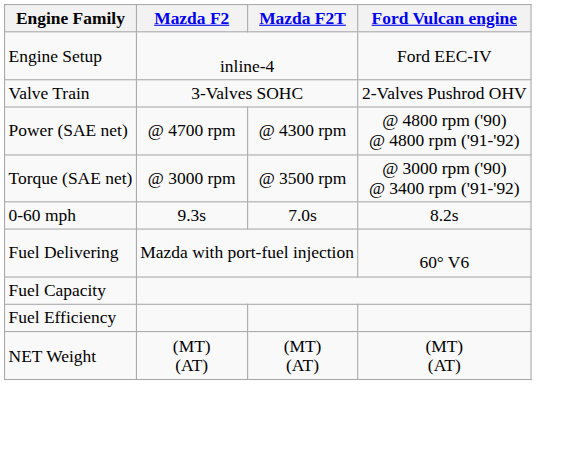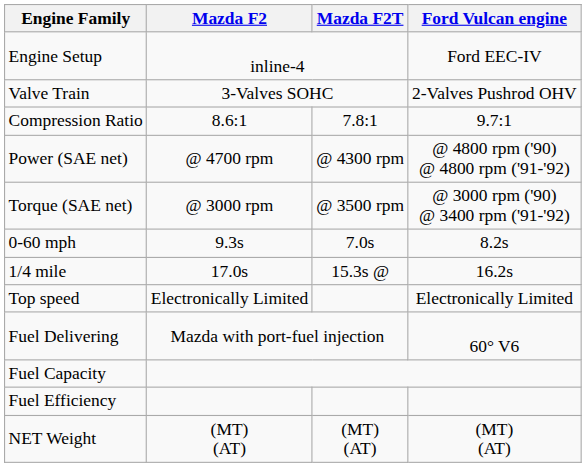 <table class="wikitable">
 <tr>
 <th>Engine Family</th>
 <th><a href='#'>Mazda F2</a></th>
 <th><a href='#'>Mazda F2T</a></th>
 <th><a href='#'>Ford Vulcan engine</a></th>
 </tr>
 <tr>
 <td>Engine Setup</td>
 <td align="center"colspan="2"><br>inline-4</td>
 <td align="center">Ford EEC-IV</td>
 </tr>
 <tr>
 <td>Valve Train</td>
 <td align="center"colspan="2">3-Valves SOHC</td>
 <td align="center">2-Valves Pushrod OHV</td>
 </tr>
 <tr>
+<td>Compression Ratio</td>
+<td align="center">8.6:1</td>
+<td align="center">7.8:1</td>
+<td align="center">9.7:1</td>
+</tr>
+<tr>
 <td>Power (SAE net)</td>
 <td align="center"> @ 4700 rpm</td>
 <td align="center"> @ 4300 rpm</td>
 <td align="center"> @ 4800 rpm ('90)<br> @ 4800 rpm ('91-'92)</td>
 </tr>
 <tr>
 <td>Torque (SAE net)</td>
 <td align="center"> @ 3000 rpm</td>
 <td align="center"> @ 3500 rpm</td>
 <td align="center"> @ 3000 rpm ('90)<br> @ 3400 rpm ('91-'92)</td>
 </tr>
 <tr>
 <td>0-60 mph</td>
 <td align="center">9.3s</td>
 <td align="center">7.0s</td>
 <td align="center">8.2s</td>
+</tr>
+<tr>
+<td>1/4 mile</td>
+<td align="center">17.0s</td>
+<td align="center">15.3s @ </td>
+<td align="center">16.2s</td>
+</tr>
+<tr>
+<td>Top speed</td>
+<td align="center"> Electronically Limited</td>
+<td align="center"></td>
+<td align="center"> Electronically Limited</td>
 </tr>
 <tr>
 <td>Fuel Delivering</td>
 <td align="center" colspan="2">Mazda with port-fuel injection</td>
 <td align="center"><br>60° V6</td>
 </tr>
 <tr>
 <td>Fuel Capacity</td>
 <td align="center" colspan="3"></td>
 </tr>
 <tr>
 <td>Fuel Efficiency</td>
 <td align="center"></td>
 <td align="center"></td>
 <td align="center"></td>
 </tr>
 <tr>
 <td>NET Weight</td>
 <td align="center"> (MT)<br> (AT)</td>
 <td align="center"> (MT)<br> (AT)</td>
 <td align="center"> (MT)<br> (AT)</td>
 </tr>
 </table>
